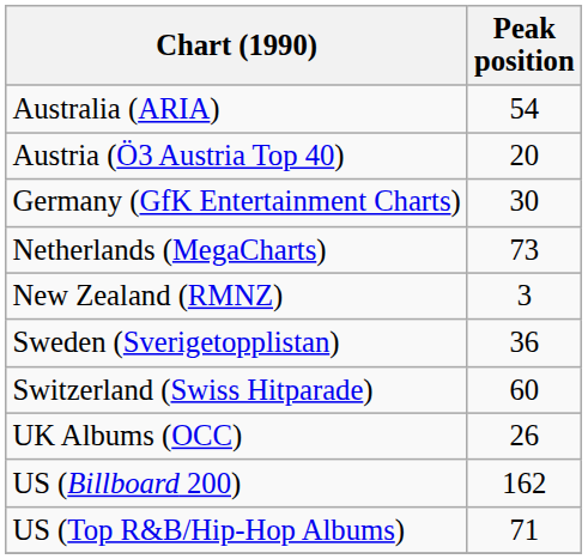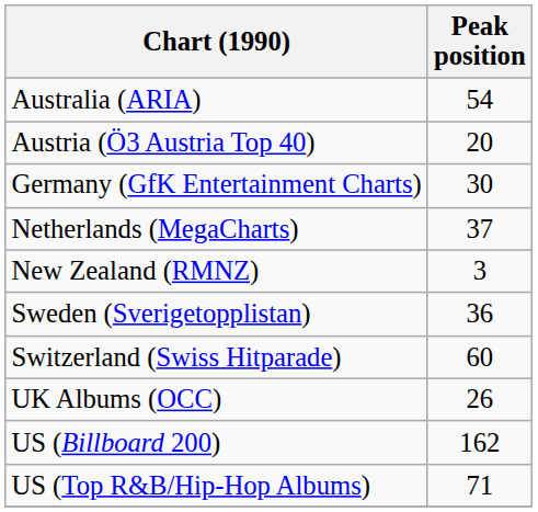 <table class="wikitable sortable" style="text-align:center;">
 <tr>
 <th>Chart (1990)</th>
 <th>Peak<br>position</th>
 </tr>
 <tr>
 <td align="left">Australia (<a href='#'>ARIA</a>)</td>
 <td>54</td>
 </tr>
 <tr>
 <td align="left">Austria (<a href='#'>Ö3 Austria Top 40</a>)</td>
 <td>20</td>
 </tr>
 <tr>
 <td align="left">Germany (<a href='#'>GfK Entertainment Charts</a>)</td>
 <td>30</td>
 </tr>
 <tr>
 <td align="left">Netherlands (<a href='#'>MegaCharts</a>)</td>
-<td>73</td>
+<td>37</td>
 </tr>
 <tr>
 <td align="left">New Zealand (<a href='#'>RMNZ</a>)</td>
 <td>3</td>
 </tr>
 <tr>
 <td align="left">Sweden (<a href='#'>Sverigetopplistan</a>)</td>
 <td>36</td>
 </tr>
 <tr>
 <td align="left">Switzerland (<a href='#'>Swiss Hitparade</a>)</td>
 <td>60</td>
 </tr>
 <tr>
 <td align="left">UK Albums (<a href='#'>OCC</a>)</td>
 <td>26</td>
 </tr>
 <tr>
 <td align="left">US (<a href='#'><em>Billboard</em> 200</a>)</td>
 <td>162</td>
 </tr>
 <tr>
 <td align="left">US (<a href='#'>Top R&B/Hip-Hop Albums</a>)</td>
 <td>71</td>
 </tr>
 <tr>
 </tr>
 </table>
